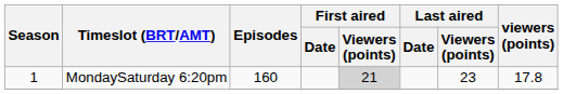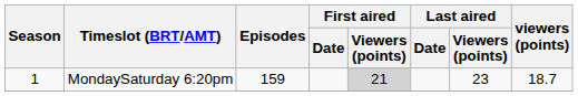 <table class="wikitable" style="text-align: center">
 <tr>
 <th scope="col" rowspan="2">Season</th>
 <th scope="col" rowspan="2">Timeslot (<a href='#'>BRT</a>/<a href='#'>AMT</a>)</th>
 <th scope="col" rowspan="2" colspan="1">Episodes</th>
 <th scope="col" colspan="2">First aired</th>
 <th scope="col" colspan="2">Last aired</th>
 <th scope="col" rowspan="2"> viewers <br> (points)</th>
 </tr>
 <tr>
 <th scope="col">Date</th>
 <th scope="col">Viewers<br>(points)</th>
 <th scope="col">Date</th>
 <th scope="col">Viewers<br>(points)</th>
 </tr>
 <tr>
 <td rowspan="1">1</td>
 <td rowspan="2">MondaySaturday 6:20pm</td>
-<td rowspan="1">160</td>
+<td rowspan="1">159</td>
 <td></td>
 <td rowspan="1" style="background: lightgrey;">21</td>
 <td></td>
 <td>23</td>
-<td>17.8</td>
+<td>18.7</td>
 </tr>
 <tr>
 </tr>
 </table>
